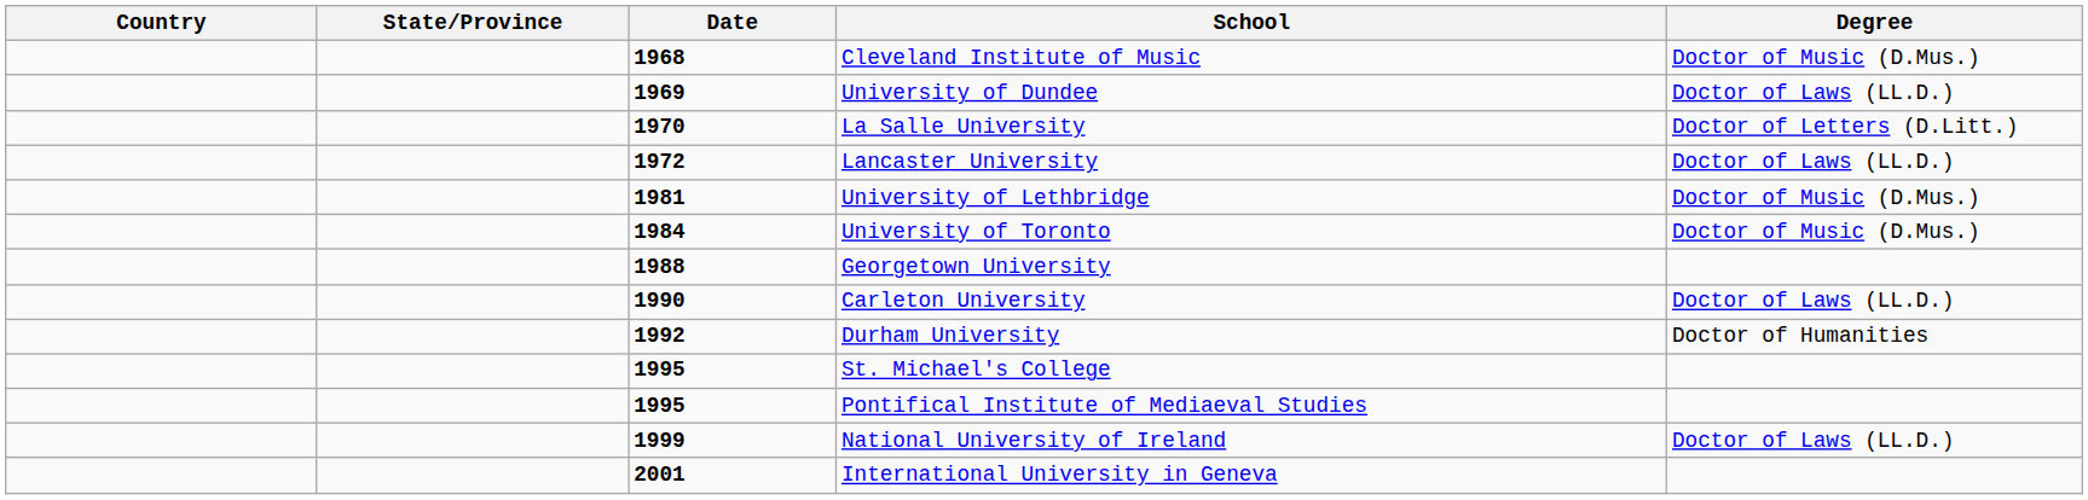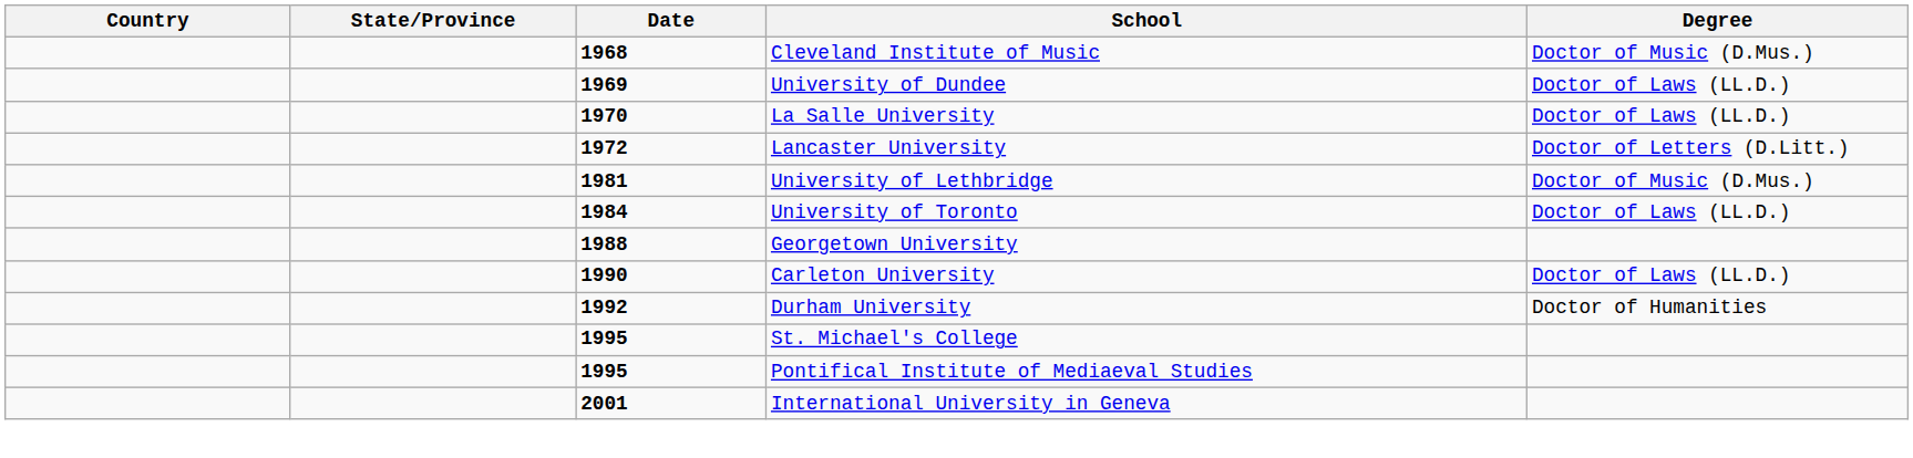 <table class="wikitable" style="width:100%;">
 <tr>
 <th style="width:15%;">Country</th>
 <th style="width:15%;">State/Province</th>
 <th style="width:10%;">Date</th>
 <th style="width:40%;">School</th>
 <th style="width:20%;">Degree</th>
 </tr>
 <tr>
 <td></td>
 <td></td>
 <td><strong>1968</strong></td>
 <td><a href='#'>Cleveland Institute of Music</a></td>
 <td><a href='#'>Doctor of Music</a> (D.Mus.)</td>
 </tr>
 <tr>
 <td></td>
 <td> </td>
 <td><strong>1969</strong></td>
 <td><a href='#'>University of Dundee</a></td>
 <td><a href='#'>Doctor of Laws</a> (LL.D.)</td>
 </tr>
 <tr>
 <td></td>
 <td></td>
 <td><strong>1970</strong></td>
 <td><a href='#'>La Salle University</a></td>
-<td><a href='#'>Doctor of Letters</a> (D.Litt.)</td>
+<td><a href='#'>Doctor of Laws</a> (LL.D.)</td>
 </tr>
 <tr>
 <td></td>
 <td> </td>
 <td><strong>1972</strong></td>
 <td><a href='#'>Lancaster University</a></td>
-<td><a href='#'>Doctor of Laws</a> (LL.D.)</td>
+<td><a href='#'>Doctor of Letters</a> (D.Litt.)</td>
 </tr>
 <tr>
 <td></td>
 <td></td>
 <td><strong>1981</strong></td>
 <td><a href='#'>University of Lethbridge</a></td>
 <td><a href='#'>Doctor of Music</a> (D.Mus.)</td>
 </tr>
 <tr>
 <td></td>
 <td></td>
 <td><strong>1984</strong></td>
 <td><a href='#'>University of Toronto</a></td>
-<td><a href='#'>Doctor of Music</a> (D.Mus.)</td>
+<td><a href='#'>Doctor of Laws</a> (LL.D.)</td>
 </tr>
 <tr>
 <td></td>
 <td></td>
 <td><strong>1988</strong></td>
 <td><a href='#'>Georgetown University</a></td>
 <td></td>
 </tr>
 <tr>
 <td></td>
 <td></td>
 <td><strong>1990</strong></td>
 <td><a href='#'>Carleton University</a></td>
 <td><a href='#'>Doctor of Laws</a> (LL.D.)</td>
 </tr>
 <tr>
 <td></td>
 <td> </td>
 <td><strong>1992</strong></td>
 <td><a href='#'>Durham University</a></td>
 <td>Doctor of Humanities</td>
 </tr>
 <tr>
 <td></td>
 <td></td>
 <td><strong>1995</strong></td>
 <td><a href='#'>St. Michael's College</a></td>
 <td></td>
 </tr>
 <tr>
 <td></td>
 <td></td>
 <td><strong>1995</strong></td>
 <td><a href='#'>Pontifical Institute of Mediaeval Studies</a></td>
 <td></td>
 </tr>
 <tr>
 <td></td>
 <td> </td>
-<td><strong>1999</strong></td>
-<td><a href='#'>National University of Ireland</a></td>
-<td><a href='#'>Doctor of Laws</a> (LL.D.)</td>
-</tr>
-<tr>
-<td></td>
-<td> </td>
 <td><strong>2001</strong></td>
 <td><a href='#'>International University in Geneva</a></td>
 <td></td>
 </tr>
 </table>
